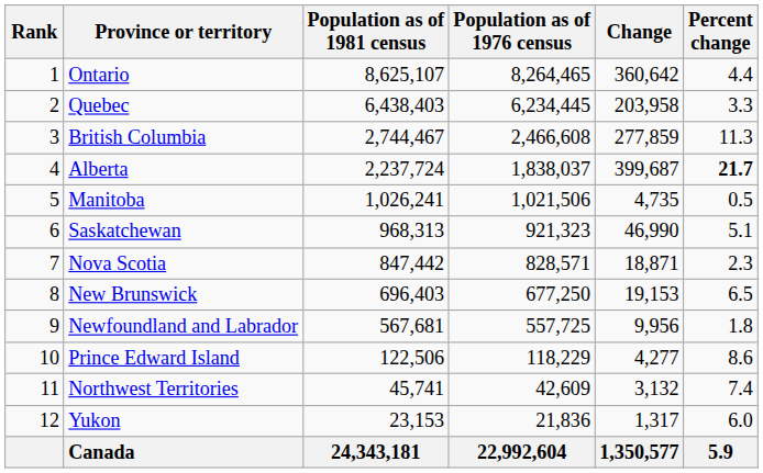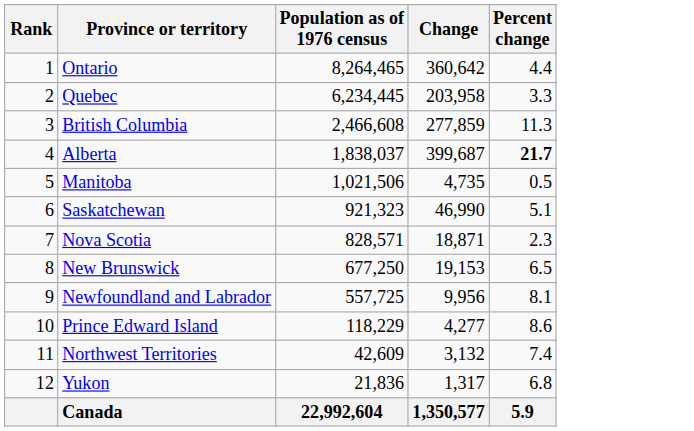 <table class="wikitable sortable" style="text-align: right;">
 <tr>
 <th style="width:40px" style="text-align: center;">Rank</th>
 <th style="text-align: center;">Province or territory</th>
-<th style="text-align: center;" data-sort-type="number">Population as of<br>1981 census</th>
 <th style="text-align: center;" data-sort-type="number">Population as of<br>1976 census</th>
 <th style="text-align: center;" data-sort-type="number">Change</th>
 <th style="text-align: center;" data-sort-type="number">Percent<br>change</th>
 </tr>
 <tr>
 <td>1</td>
 <td style="text-align: left;"><a href='#'>Ontario</a></td>
-<td>8,625,107</td>
 <td>8,264,465</td>
 <td>360,642 </td>
 <td>4.4 </td>
 </tr>
 <tr>
 <td>2</td>
 <td style="text-align: left;"><a href='#'>Quebec</a></td>
-<td>6,438,403</td>
 <td>6,234,445</td>
 <td>203,958 </td>
 <td>3.3 </td>
 </tr>
 <tr>
 <td>3</td>
 <td style="text-align: left;"><a href='#'>British Columbia</a></td>
-<td>2,744,467</td>
 <td>2,466,608</td>
 <td>277,859 </td>
 <td>11.3 </td>
 </tr>
 <tr>
 <td>4</td>
 <td style="text-align: left;"><a href='#'>Alberta</a></td>
-<td>2,237,724</td>
 <td>1,838,037</td>
 <td>399,687 </td>
 <td><strong>21.7 </strong></td>
 </tr>
 <tr>
 <td>5</td>
 <td style="text-align: left;"><a href='#'>Manitoba</a></td>
-<td>1,026,241</td>
 <td>1,021,506</td>
 <td>4,735 </td>
 <td>0.5 </td>
 </tr>
 <tr>
 <td>6</td>
 <td style="text-align: left;"><a href='#'>Saskatchewan</a></td>
-<td>968,313</td>
 <td>921,323</td>
 <td>46,990 </td>
 <td>5.1 </td>
 </tr>
 <tr>
 <td>7</td>
 <td style="text-align: left;"><a href='#'>Nova Scotia</a></td>
-<td>847,442</td>
 <td>828,571</td>
 <td>18,871 </td>
 <td>2.3 </td>
 </tr>
 <tr>
 <td>8</td>
 <td style="text-align: left;"><a href='#'>New Brunswick</a></td>
-<td>696,403</td>
 <td>677,250</td>
 <td>19,153 </td>
 <td>6.5 </td>
 </tr>
 <tr>
 <td>9</td>
 <td style="text-align: left;"><a href='#'>Newfoundland and Labrador</a></td>
-<td>567,681</td>
 <td>557,725</td>
 <td>9,956 </td>
-<td>1.8 </td>
+<td>8.1 </td>
 </tr>
 <tr>
 <td>10</td>
 <td style="text-align: left;"><a href='#'>Prince Edward Island</a></td>
-<td>122,506</td>
 <td>118,229</td>
 <td>4,277 </td>
 <td>8.6 </td>
 </tr>
 <tr>
 <td>11</td>
 <td style="text-align: left;"><a href='#'>Northwest Territories</a></td>
-<td>45,741</td>
 <td>42,609</td>
 <td>3,132 </td>
 <td>7.4 </td>
 </tr>
 <tr>
 <td>12</td>
 <td style="text-align: left;"><a href='#'>Yukon</a></td>
-<td>23,153</td>
 <td>21,836</td>
 <td>1,317 </td>
-<td>6.0 </td>
+<td>6.8 </td>
 </tr>
 <tr>
 <th></th>
 <th style="text-align: left;">Canada</th>
-<th>24,343,181</th>
 <th>22,992,604</th>
 <th>1,350,577 </th>
 <th>5.9 </th>
 </tr>
 </table>
